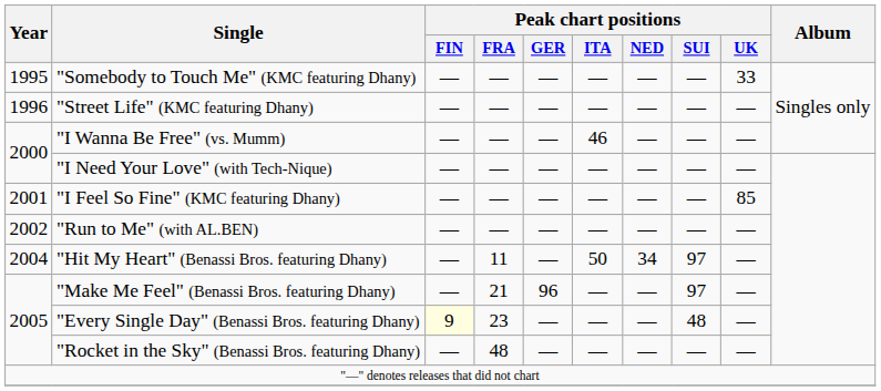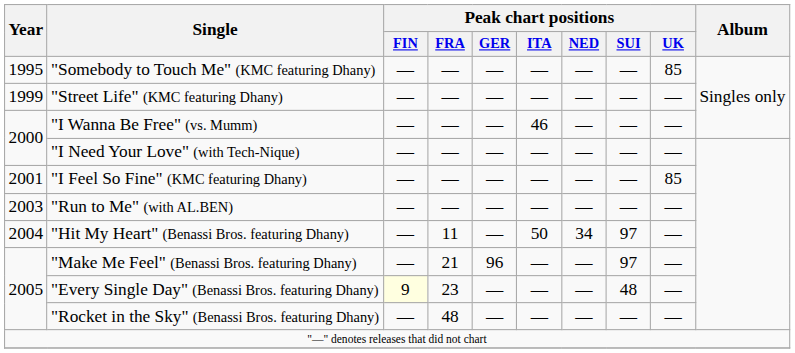 <table class="wikitable" style="text-align:center;">
 <tr>
 <th rowspan="2">Year</th>
 <th rowspan="2">Single</th>
 <th colspan="7">Peak chart positions</th>
 <th rowspan="2">Album</th>
 </tr>
 <tr style="font-size:smaller;">
 <th width="35"><a href='#'>FIN</a><br></th>
 <th width="35"><a href='#'>FRA</a><br></th>
 <th width="35"><a href='#'>GER</a><br></th>
 <th width="35"><a href='#'>ITA</a><br></th>
 <th width="35"><a href='#'>NED</a><br></th>
 <th width="35"><a href='#'>SUI</a><br></th>
 <th width="35"><a href='#'>UK</a><br></th>
 </tr>
 <tr>
 <td>1995</td>
 <td align="left">"Somebody to Touch Me" <small>(KMC featuring Dhany)</small></td>
 <td>—</td>
 <td>—</td>
 <td>—</td>
 <td>—</td>
 <td>—</td>
 <td>—</td>
-<td>33</td>
+<td>85</td>
 <td align="left" rowspan="3">Singles only</td>
 </tr>
 <tr>
-<td>1996</td>
+<td>1999</td>
 <td align="left">"Street Life" <small>(KMC featuring Dhany)</small></td>
 <td>—</td>
 <td>—</td>
 <td>—</td>
 <td>—</td>
 <td>—</td>
 <td>—</td>
 <td>—</td>
 </tr>
 <tr>
 <td rowspan=2>2000</td>
 <td align="left">"I Wanna Be Free" <small>(vs. Mumm)</small></td>
 <td>—</td>
 <td>—</td>
 <td>—</td>
 <td>46</td>
 <td>—</td>
 <td>—</td>
 <td>—</td>
 </tr>
 <tr>
 <td align="left">"I Need Your Love" <small>(with Tech-Nique)</small></td>
 <td>—</td>
 <td>—</td>
 <td>—</td>
 <td>—</td>
 <td>—</td>
 <td>—</td>
 <td>—</td>
 </tr>
 <tr>
 <td>2001</td>
 <td align="left">"I Feel So Fine" <small>(KMC featuring Dhany)</small></td>
 <td>—</td>
 <td>—</td>
 <td>—</td>
 <td>—</td>
 <td>—</td>
 <td>—</td>
 <td>85</td>
 </tr>
 <tr>
-<td>2002</td>
+<td>2003</td>
 <td align="left">"Run to Me" <small>(with AL.BEN)</small></td>
 <td>—</td>
 <td>—</td>
 <td>—</td>
 <td>—</td>
 <td>—</td>
 <td>—</td>
 <td>—</td>
 </tr>
 <tr>
 <td>2004</td>
 <td align="left">"Hit My Heart" <small>(Benassi Bros. featuring Dhany)</small></td>
 <td>—</td>
 <td>11</td>
 <td>—</td>
 <td>50</td>
 <td>34</td>
 <td>97</td>
 <td>—</td>
 </tr>
 <tr>
 <td rowspan=3>2005</td>
 <td align="left">"Make Me Feel" <small>(Benassi Bros. featuring Dhany)</small></td>
 <td>—</td>
 <td>21</td>
 <td>96</td>
 <td>—</td>
 <td>—</td>
 <td>97</td>
 <td>—</td>
 </tr>
 <tr>
 <td align="left">"Every Single Day" <small>(Benassi Bros. featuring Dhany)</small></td>
 <td style="background: lightyellow;">9</td>
 <td>23</td>
 <td>—</td>
 <td>—</td>
 <td>—</td>
 <td>48</td>
 <td>—</td>
 </tr>
 <tr>
 <td align="left">"Rocket in the Sky" <small>(Benassi Bros. featuring Dhany)</small></td>
 <td>—</td>
 <td>48</td>
 <td>—</td>
 <td>—</td>
 <td>—</td>
 <td>—</td>
 <td>—</td>
 </tr>
 <tr>
 <td colspan="15" style="font-size:8pt">"—" denotes releases that did not chart</td>
 </tr>
 <tr>
 </tr>
 </table>
